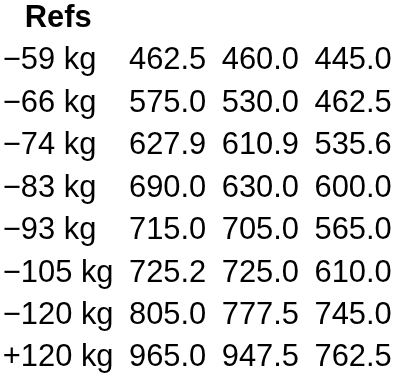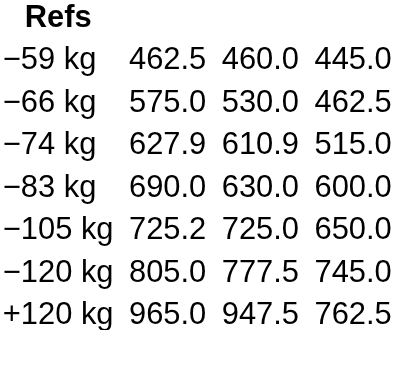 <table>
 <tr>
 <th>Refs</th>
 </tr>
 <tr>
 <td>−59 kg</td>
 <td></td>
 <td>462.5</td>
 <td></td>
 <td>460.0</td>
 <td></td>
 <td>445.0</td>
 <td align=center></td>
 </tr>
 <tr>
 <td>−66 kg</td>
 <td></td>
 <td>575.0</td>
 <td></td>
 <td>530.0</td>
 <td></td>
 <td>462.5</td>
 <td align=center></td>
 </tr>
 <tr>
 <td>−74 kg</td>
 <td></td>
 <td>627.9</td>
 <td></td>
 <td>610.9</td>
 <td></td>
-<td>535.6</td>
+<td>515.0</td>
 <td align=center></td>
 </tr>
 <tr>
 <td>−83 kg</td>
 <td></td>
 <td>690.0</td>
 <td></td>
 <td>630.0</td>
 <td></td>
 <td>600.0</td>
 <td align=center></td>
 </tr>
 <tr>
-<td>−93 kg</td>
-<td></td>
-<td>715.0</td>
-<td></td>
-<td>705.0</td>
-<td></td>
-<td>565.0</td>
-<td align=center></td>
-</tr>
-<tr>
 <td>−105 kg</td>
 <td></td>
 <td>725.2</td>
 <td></td>
 <td>725.0</td>
 <td></td>
-<td>610.0</td>
+<td>650.0</td>
 <td align=center></td>
 </tr>
 <tr>
 <td>−120 kg</td>
 <td></td>
 <td>805.0</td>
 <td></td>
 <td>777.5</td>
 <td></td>
 <td>745.0</td>
 <td align=center></td>
 </tr>
 <tr>
 <td>+120 kg</td>
 <td></td>
 <td>965.0</td>
 <td></td>
 <td>947.5</td>
 <td></td>
 <td>762.5</td>
 <td align=center></td>
 </tr>
 </table>
